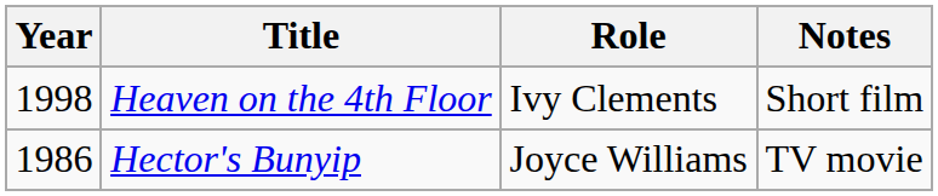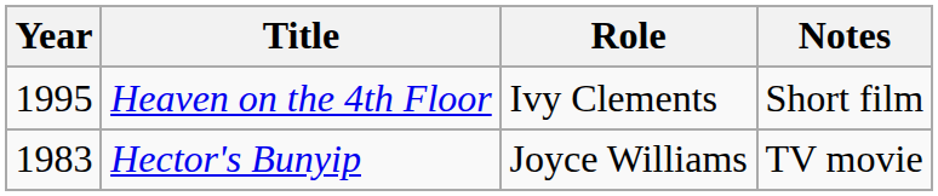 <table class="wikitable">
 <tr>
 <th>Year</th>
 <th>Title</th>
 <th>Role</th>
 <th>Notes</th>
 </tr>
 <tr>
-<td>1998</td>
+<td>1995</td>
 <td><em><a href='#'>Heaven on the 4th Floor</a></em></td>
 <td>Ivy Clements</td>
 <td>Short film</td>
 </tr>
 <tr>
-<td>1986</td>
+<td>1983</td>
 <td><em><a href='#'>Hector's Bunyip</a></em></td>
 <td>Joyce Williams</td>
 <td>TV movie</td>
 </tr>
 </table>
